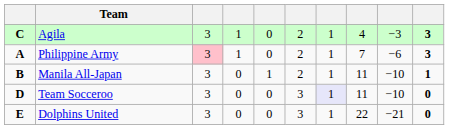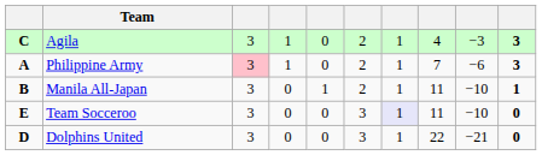 <table class="wikitable" style="text-align: center; font-size: 90%;">
 <tr>
 <th width="30"></th>
 <th style="width:180px;">Team</th>
 <th width="30"></th>
 <th width="30"></th>
 <th width="30"></th>
 <th width="30"></th>
 <th width="30"></th>
 <th width="30"></th>
 <th width="35"></th>
 <th width="30"></th>
 </tr>
 <tr style="background:#cfc;">
 <td><strong>C</strong></td>
 <td align=left><a href='#'>Agila</a></td>
 <td>3</td>
 <td>1</td>
 <td>0</td>
 <td>2</td>
 <td>1</td>
 <td>4</td>
 <td>−3</td>
 <td><strong>3</strong></td>
 </tr>
 <tr>
 <td><strong>A</strong></td>
 <td align=left><a href='#'>Philippine Army</a></td>
 <td style="background: pink;">3</td>
 <td>1</td>
 <td>0</td>
 <td>2</td>
 <td>1</td>
 <td>7</td>
 <td>−6</td>
 <td><strong>3</strong></td>
 </tr>
 <tr>
 <td><strong>B</strong></td>
 <td align=left><a href='#'>Manila All-Japan</a></td>
 <td>3</td>
 <td>0</td>
 <td>1</td>
 <td>2</td>
 <td>1</td>
 <td>11</td>
 <td>−10</td>
 <td><strong>1</strong></td>
 </tr>
 <tr>
-<td><strong>D</strong></td>
+<td><strong>E</strong></td>
 <td align=left><a href='#'>Team Socceroo</a></td>
 <td>3</td>
 <td>0</td>
 <td>0</td>
 <td>3</td>
 <td style="background: lavender;">1</td>
 <td>11</td>
 <td>−10</td>
 <td><strong>0</strong></td>
 </tr>
 <tr>
-<td><strong>E</strong></td>
+<td><strong>D</strong></td>
 <td align=left><a href='#'>Dolphins United</a></td>
 <td>3</td>
 <td>0</td>
 <td>0</td>
 <td>3</td>
 <td>1</td>
 <td>22</td>
 <td>−21</td>
 <td><strong>0</strong></td>
 </tr>
 </table>
